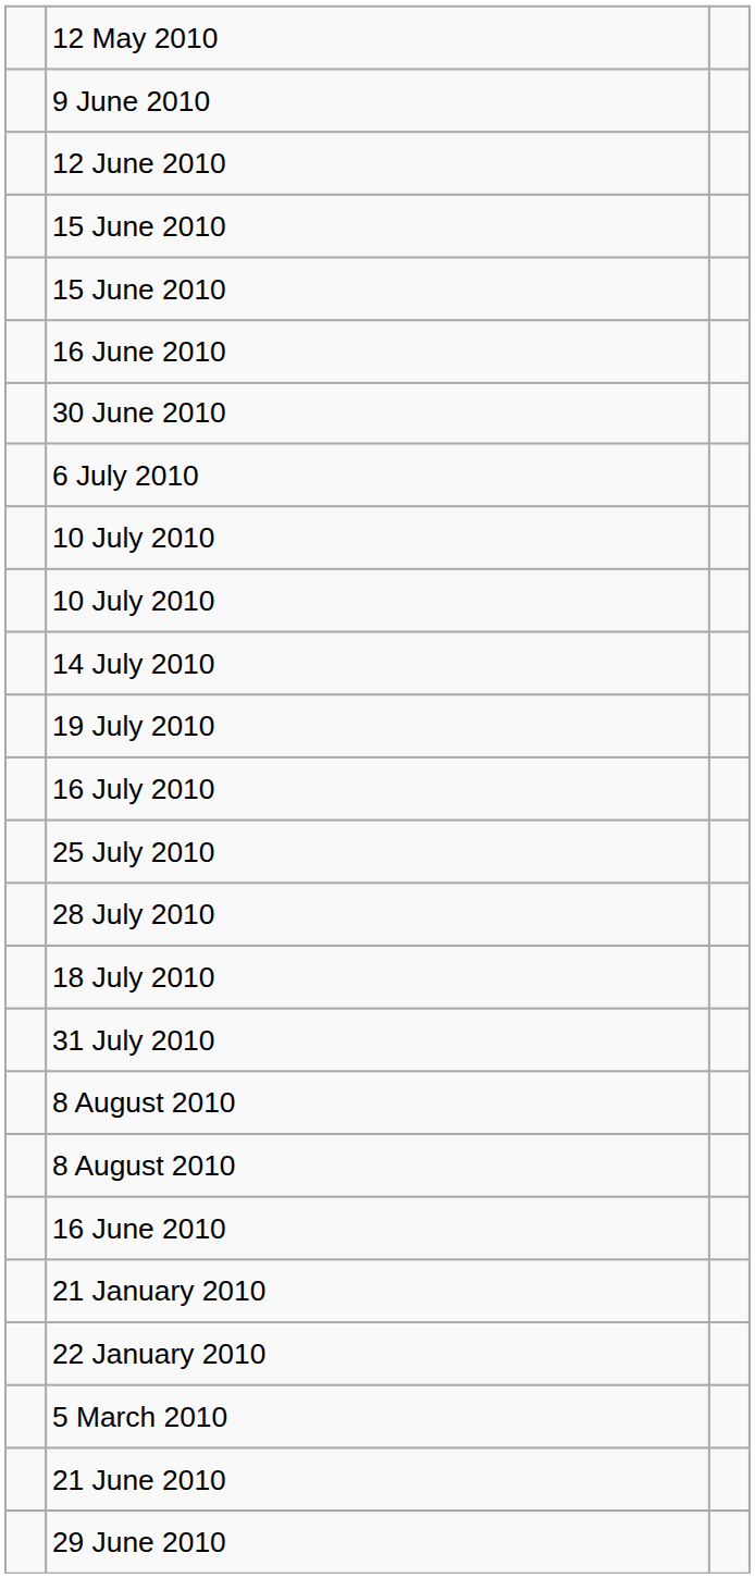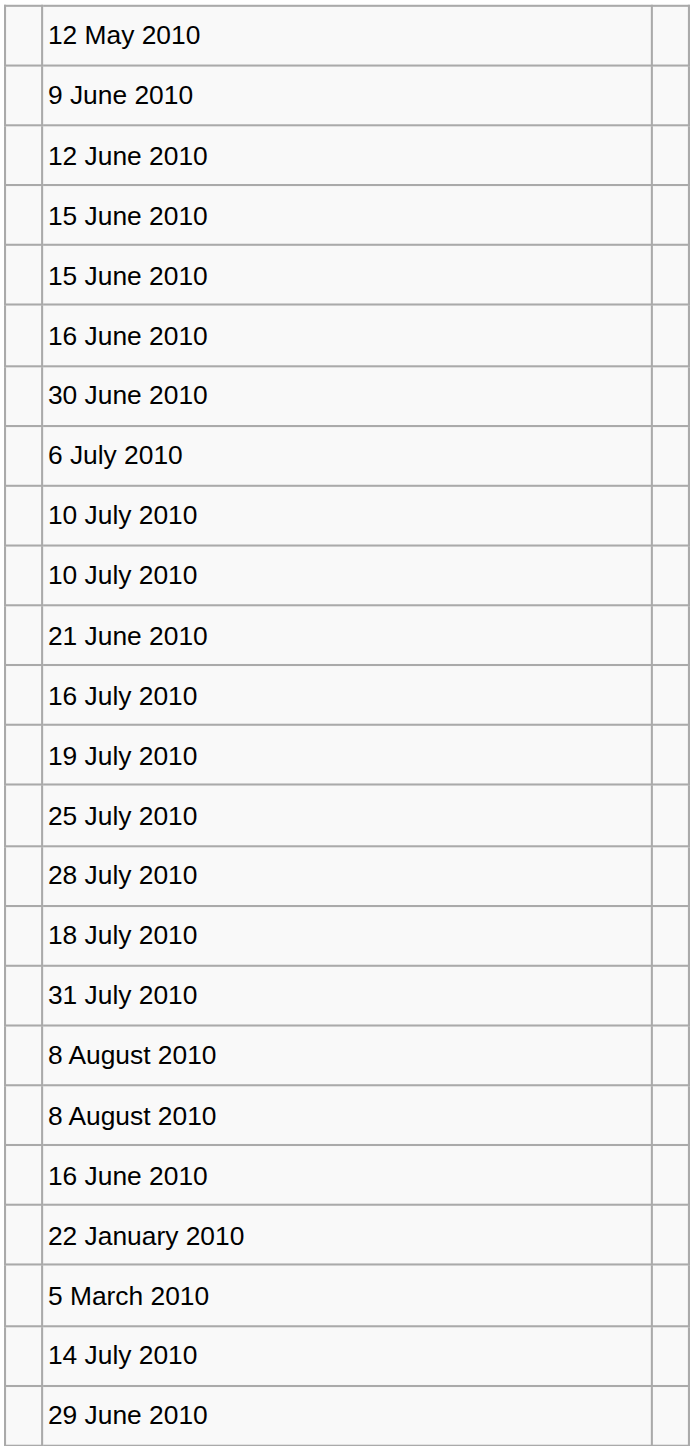 <table class="wikitable" style="font-size: 80%; float: left; width: 26em; margin-right: 1em; height: 700px">
 <tr>
 <td></td>
 <td>12 May 2010</td>
 <td></td>
 </tr>
 <tr>
 <td></td>
 <td>9 June 2010</td>
 <td></td>
 </tr>
 <tr>
 <td></td>
 <td>12 June 2010</td>
 <td></td>
 </tr>
 <tr>
 <td></td>
 <td>15 June 2010</td>
 <td></td>
 </tr>
 <tr>
 <td></td>
 <td>15 June 2010</td>
 <td></td>
 </tr>
 <tr>
 <td></td>
 <td>16 June 2010</td>
 <td></td>
 </tr>
 <tr>
 <td></td>
 <td>30 June 2010</td>
 <td></td>
 </tr>
 <tr>
 <td></td>
 <td>6 July 2010</td>
 <td></td>
 </tr>
 <tr>
 <td></td>
 <td>10 July 2010</td>
 <td></td>
 </tr>
 <tr>
 <td></td>
 <td>10 July 2010</td>
 <td></td>
 </tr>
 <tr>
 <td></td>
-<td>14 July 2010</td>
+<td>21 June 2010</td>
+<td></td>
+</tr>
+<tr>
+<td></td>
+<td>16 July 2010</td>
 <td></td>
 </tr>
 <tr>
 <td></td>
 <td>19 July 2010</td>
-<td></td>
-</tr>
-<tr>
-<td></td>
-<td>16 July 2010</td>
 <td></td>
 </tr>
 <tr>
 <td></td>
 <td>25 July 2010</td>
 <td></td>
 </tr>
 <tr>
 <td></td>
 <td>28 July 2010</td>
 <td></td>
 </tr>
 <tr>
 <td></td>
 <td>18 July 2010</td>
 <td></td>
 </tr>
 <tr>
 <td></td>
 <td>31 July 2010</td>
 <td></td>
 </tr>
 <tr>
 <td></td>
 <td>8 August 2010</td>
 <td></td>
 </tr>
 <tr>
 <td></td>
 <td>8 August 2010</td>
 <td></td>
 </tr>
 <tr>
 <td></td>
 <td>16 June 2010</td>
 <td></td>
 </tr>
 <tr>
 <td></td>
-<td>21 January 2010</td>
-<td></td>
-</tr>
-<tr>
-<td></td>
 <td>22 January 2010</td>
 <td></td>
 </tr>
 <tr>
 <td></td>
 <td>5 March 2010</td>
 <td></td>
 </tr>
 <tr>
 <td></td>
-<td>21 June 2010</td>
+<td>14 July 2010</td>
 <td></td>
 </tr>
 <tr>
 <td></td>
 <td>29 June 2010</td>
 <td></td>
 </tr>
 </table>
